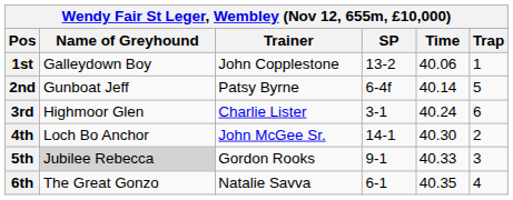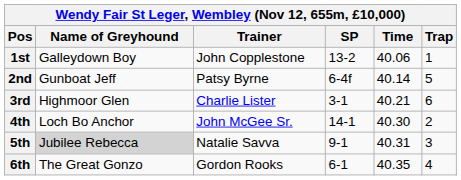 <table class="wikitable">
 <tr>
 <th colspan="6"><a href='#'>Wendy Fair St Leger</a>, <a href='#'>Wembley</a> (Nov 12, 655m, £10,000)</th>
 </tr>
 <tr>
 <th width=30>Pos</th>
 <th width=180>Name of Greyhound</th>
 <th width=150>Trainer</th>
 <th width=50>SP</th>
 <th width=50>Time</th>
 <th width=30>Trap</th>
 </tr>
 <tr>
 <th>1st</th>
 <td>Galleydown Boy</td>
 <td>John Copplestone</td>
 <td>13-2</td>
 <td>40.06</td>
 <td>1</td>
 </tr>
 <tr>
 <th>2nd</th>
 <td>Gunboat Jeff</td>
 <td>Patsy Byrne</td>
 <td>6-4f</td>
 <td>40.14</td>
 <td>5</td>
 </tr>
 <tr>
 <th>3rd</th>
 <td>Highmoor Glen</td>
 <td><a href='#'>Charlie Lister</a></td>
 <td>3-1</td>
-<td>40.24</td>
+<td>40.21</td>
 <td>6</td>
 </tr>
 <tr>
 <th>4th</th>
 <td>Loch Bo Anchor</td>
 <td><a href='#'>John McGee Sr.</a></td>
 <td>14-1</td>
 <td>40.30</td>
 <td>2</td>
 </tr>
 <tr>
 <th>5th</th>
 <td style="background: lightgrey;">Jubilee Rebecca</td>
-<td>Gordon Rooks</td>
+<td>Natalie Savva</td>
 <td>9-1</td>
-<td>40.33</td>
+<td>40.31</td>
 <td>3</td>
 </tr>
 <tr>
 <th>6th</th>
 <td>The Great Gonzo</td>
-<td>Natalie Savva</td>
+<td>Gordon Rooks</td>
 <td>6-1</td>
 <td>40.35</td>
 <td>4</td>
 </tr>
 </table>
